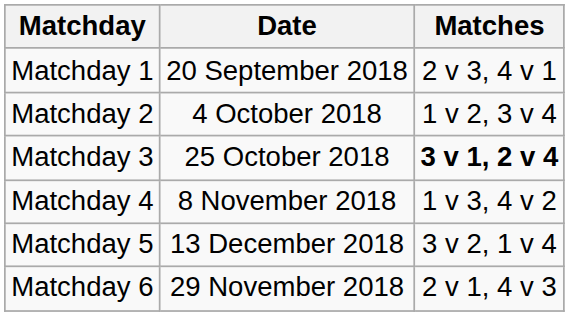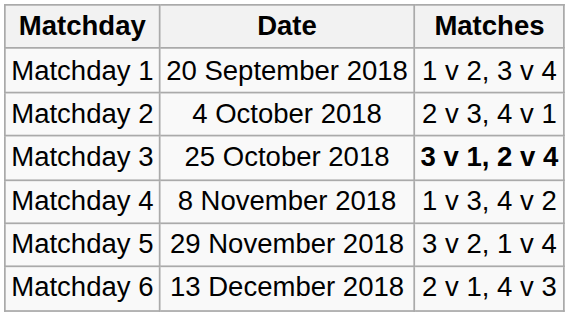 <table class="wikitable" style="text-align:center">
 <tr>
 <th>Matchday</th>
 <th>Date</th>
 <th>Matches</th>
 </tr>
 <tr>
 <td>Matchday 1</td>
 <td>20 September 2018</td>
-<td>2 v 3, 4 v 1</td>
+<td>1 v 2, 3 v 4</td>
 </tr>
 <tr>
 <td>Matchday 2</td>
 <td>4 October 2018</td>
-<td>1 v 2, 3 v 4</td>
+<td>2 v 3, 4 v 1</td>
 </tr>
 <tr>
 <td>Matchday 3</td>
 <td>25 October 2018</td>
 <td><strong>3 v 1, 2 v 4</strong></td>
 </tr>
 <tr>
 <td>Matchday 4</td>
 <td>8 November 2018</td>
 <td>1 v 3, 4 v 2</td>
 </tr>
 <tr>
 <td>Matchday 5</td>
-<td>13 December 2018</td>
+<td>29 November 2018</td>
 <td>3 v 2, 1 v 4</td>
 </tr>
 <tr>
 <td>Matchday 6</td>
-<td>29 November 2018</td>
+<td>13 December 2018</td>
 <td>2 v 1, 4 v 3</td>
 </tr>
 </table>
